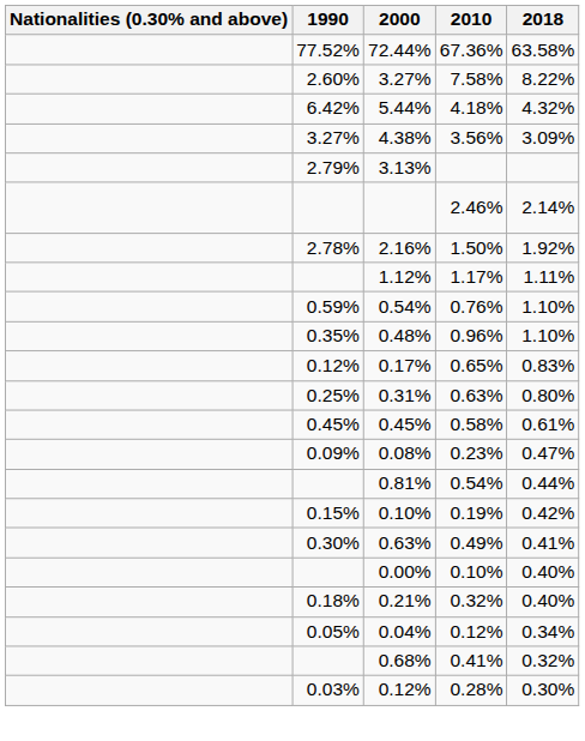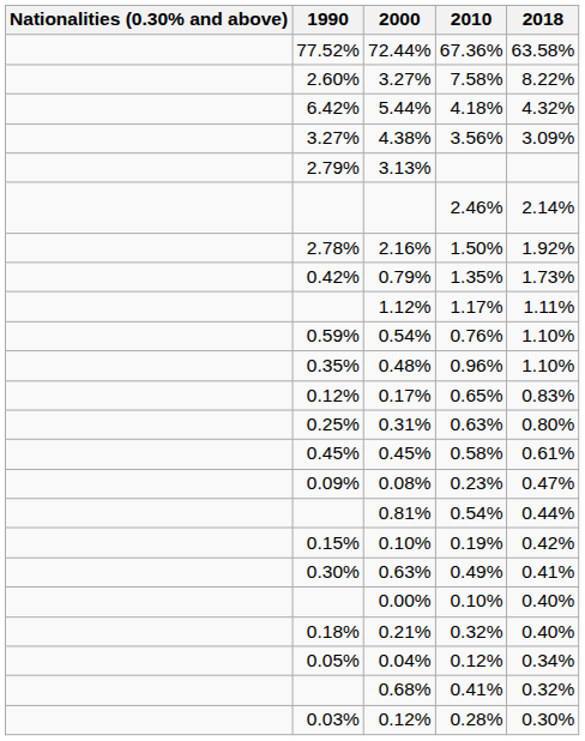 <table class="wikitable sortable" style="text-align: right;">
 <tr>
 <th>Nationalities (0.30% and above)</th>
 <th>1990</th>
 <th>2000</th>
 <th>2010</th>
 <th>2018</th>
 </tr>
 <tr>
 <td style="text-align: left;"></td>
 <td>77.52%</td>
 <td>72.44%</td>
 <td>67.36%</td>
 <td>63.58%</td>
 </tr>
 <tr>
 <td style="text-align: left;"></td>
 <td>2.60%</td>
 <td>3.27%</td>
 <td>7.58%</td>
 <td>8.22%</td>
 </tr>
 <tr>
 <td style="text-align: left;"></td>
 <td>6.42%</td>
 <td>5.44%</td>
 <td>4.18%</td>
 <td>4.32%</td>
 </tr>
 <tr>
 <td style="text-align: left;"></td>
 <td>3.27%</td>
 <td>4.38%</td>
 <td>3.56%</td>
 <td>3.09%</td>
 </tr>
 <tr>
 <td style="text-align: left;"></td>
 <td>2.79%</td>
 <td>3.13%</td>
 <td></td>
 <td></td>
 </tr>
 <tr>
 <td style="text-align: left;"><br><br></td>
 <td></td>
 <td></td>
 <td>2.46%</td>
 <td>2.14%</td>
 </tr>
 <tr>
 <td style="text-align: left;"></td>
 <td>2.78%</td>
 <td>2.16%</td>
 <td>1.50%</td>
 <td>1.92%</td>
+</tr>
+<tr>
+<td style="text-align: left;"></td>
+<td>0.42%</td>
+<td>0.79%</td>
+<td>1.35%</td>
+<td>1.73%</td>
 </tr>
 <tr>
 <td style="text-align: left;"></td>
 <td></td>
 <td>1.12%</td>
 <td>1.17%</td>
 <td>1.11%</td>
 </tr>
 <tr>
 <td style="text-align: left;"></td>
 <td>0.59%</td>
 <td>0.54%</td>
 <td>0.76%</td>
 <td>1.10%</td>
 </tr>
 <tr>
 <td style="text-align: left;"></td>
 <td>0.35%</td>
 <td>0.48%</td>
 <td>0.96%</td>
 <td>1.10%</td>
 </tr>
 <tr>
 <td style="text-align: left;"></td>
 <td>0.12%</td>
 <td>0.17%</td>
 <td>0.65%</td>
 <td>0.83%</td>
 </tr>
 <tr>
 <td style="text-align: left;"></td>
 <td>0.25%</td>
 <td>0.31%</td>
 <td>0.63%</td>
 <td>0.80%</td>
 </tr>
 <tr>
 <td style="text-align: left;"></td>
 <td>0.45%</td>
 <td>0.45%</td>
 <td>0.58%</td>
 <td>0.61%</td>
 </tr>
 <tr>
 <td style="text-align: left;"></td>
 <td>0.09%</td>
 <td>0.08%</td>
 <td>0.23%</td>
 <td>0.47%</td>
 </tr>
 <tr>
 <td style="text-align: left;"></td>
 <td></td>
 <td>0.81%</td>
 <td>0.54%</td>
 <td>0.44%</td>
 </tr>
 <tr>
 <td style="text-align: left;"></td>
 <td>0.15%</td>
 <td>0.10%</td>
 <td>0.19%</td>
 <td>0.42%</td>
 </tr>
 <tr>
 <td style="text-align: left;"></td>
 <td>0.30%</td>
 <td>0.63%</td>
 <td>0.49%</td>
 <td>0.41%</td>
 </tr>
 <tr>
 <td style="text-align: left;"></td>
 <td></td>
 <td>0.00%</td>
 <td>0.10%</td>
 <td>0.40%</td>
 </tr>
 <tr>
 <td style="text-align: left;"></td>
 <td>0.18%</td>
 <td>0.21%</td>
 <td>0.32%</td>
 <td>0.40%</td>
 </tr>
 <tr>
 <td style="text-align: left;"></td>
 <td>0.05%</td>
 <td>0.04%</td>
 <td>0.12%</td>
 <td>0.34%</td>
 </tr>
 <tr>
 <td style="text-align: left;"></td>
 <td></td>
 <td>0.68%</td>
 <td>0.41%</td>
 <td>0.32%</td>
 </tr>
 <tr>
 <td style="text-align: left;"></td>
 <td>0.03%</td>
 <td>0.12%</td>
 <td>0.28%</td>
 <td>0.30%</td>
 </tr>
 </table>
